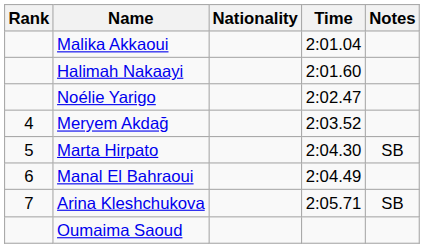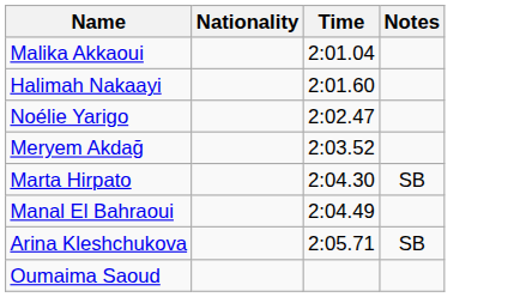 <table class="wikitable sortable" style="text-align:center;font-size:95%">
 <tr>
-<th>Rank</th>
 <th>Name</th>
 <th>Nationality</th>
 <th>Time</th>
 <th>Notes</th>
 </tr>
 <tr>
-<td></td>
 <td align=left><a href='#'>Malika Akkaoui</a></td>
 <td align=left></td>
 <td>2:01.04</td>
 <td></td>
 </tr>
 <tr>
-<td></td>
 <td align=left><a href='#'>Halimah Nakaayi</a></td>
 <td align=left></td>
 <td>2:01.60</td>
 <td></td>
 </tr>
 <tr>
-<td></td>
 <td align=left><a href='#'>Noélie Yarigo</a></td>
 <td align=left></td>
 <td>2:02.47</td>
 <td></td>
 </tr>
 <tr>
-<td>4</td>
 <td align=left><a href='#'>Meryem Akdağ</a></td>
 <td align=left></td>
 <td>2:03.52</td>
 <td></td>
 </tr>
 <tr>
-<td>5</td>
 <td align=left><a href='#'>Marta Hirpato</a></td>
 <td align=left></td>
 <td>2:04.30</td>
 <td>SB</td>
 </tr>
 <tr>
-<td>6</td>
 <td align=left><a href='#'>Manal El Bahraoui</a></td>
 <td align=left></td>
 <td>2:04.49</td>
 <td></td>
 </tr>
 <tr>
-<td>7</td>
 <td align=left><a href='#'>Arina Kleshchukova</a></td>
 <td align=left></td>
 <td>2:05.71</td>
 <td>SB</td>
 </tr>
 <tr>
-<td></td>
 <td align=left><a href='#'>Oumaima Saoud</a></td>
 <td align=left></td>
 <td></td>
 <td></td>
 </tr>
 </table>
